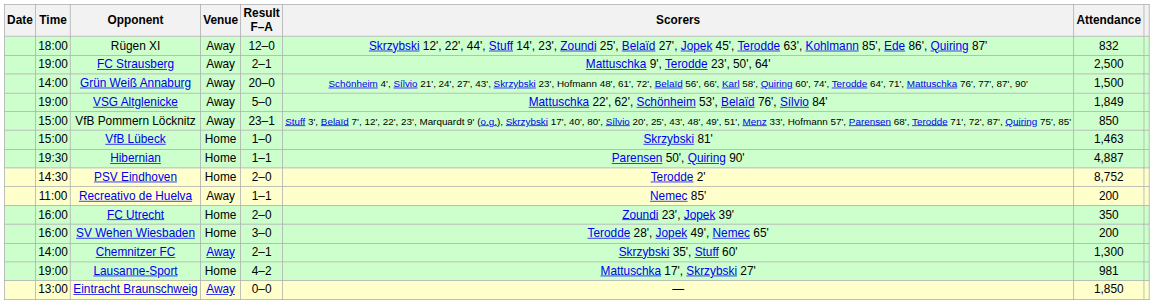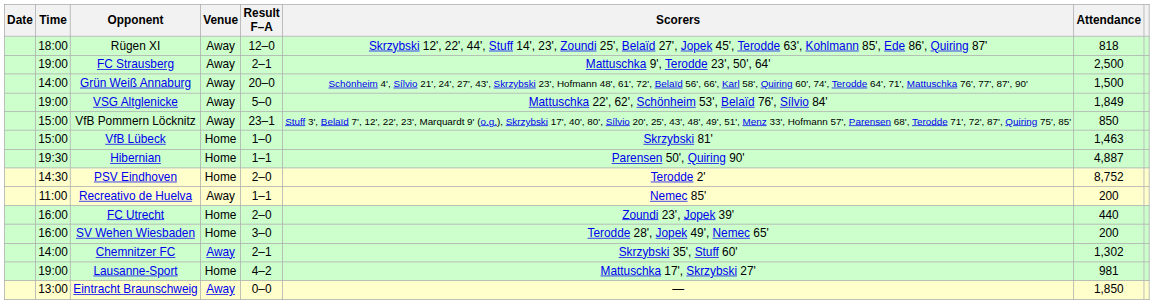 <table class="wikitable sortable" style="text-align:center">
 <tr>
 <th>Date</th>
 <th>Time</th>
 <th>Opponent</th>
 <th>Venue</th>
 <th>Result<br>F–A</th>
 <th class="unsortable">Scorers</th>
 <th>Attendance</th>
 <th class="unsortable"></th>
 </tr>
 <tr bgcolor="#CCFFCC">
 <td></td>
 <td>18:00</td>
 <td>Rügen XI</td>
 <td>Away</td>
 <td>12–0</td>
 <td><a href='#'>Skrzybski</a> 12', 22', 44', <a href='#'>Stuff</a> 14', 23', <a href='#'>Zoundi</a> 25', <a href='#'>Belaïd</a> 27', <a href='#'>Jopek</a> 45', <a href='#'>Terodde</a> 63', <a href='#'>Kohlmann</a> 85', <a href='#'>Ede</a> 86', <a href='#'>Quiring</a> 87'</td>
-<td>832</td>
+<td>818</td>
 <td></td>
 </tr>
 <tr bgcolor="#CCFFCC">
 <td></td>
 <td>19:00</td>
 <td><a href='#'>FC Strausberg</a></td>
 <td>Away</td>
 <td>2–1</td>
 <td><a href='#'>Mattuschka</a> 9', <a href='#'>Terodde</a> 23', 50', 64'</td>
 <td>2,500</td>
 <td></td>
 </tr>
 <tr bgcolor="#CCFFCC">
 <td></td>
 <td>14:00</td>
 <td><a href='#'>Grün Weiß Annaburg</a></td>
 <td>Away</td>
 <td>20–0</td>
 <td><small><a href='#'>Schönheim</a> 4', <a href='#'>Sílvio</a> 21', 24', 27', 43', <a href='#'>Skrzybski</a> 23', Hofmann 48', 61', 72', <a href='#'>Belaïd</a> 56', 66', <a href='#'>Karl</a> 58', <a href='#'>Quiring</a> 60', 74', <a href='#'>Terodde</a> 64', 71', <a href='#'>Mattuschka</a> 76', 77', 87', 90'</small></td>
 <td>1,500</td>
 <td></td>
 </tr>
 <tr bgcolor="#CCFFCC">
 <td></td>
 <td>19:00</td>
 <td><a href='#'>VSG Altglenicke</a></td>
 <td>Away</td>
 <td>5–0</td>
 <td><a href='#'>Mattuschka</a> 22', 62', <a href='#'>Schönheim</a> 53', <a href='#'>Belaïd</a> 76', <a href='#'>Sílvio</a> 84'</td>
 <td>1,849</td>
 <td></td>
 </tr>
 <tr bgcolor="#CCFFCC">
 <td></td>
 <td>15:00</td>
 <td>VfB Pommern Löcknitz</td>
 <td>Away</td>
 <td>23–1</td>
 <td><small><a href='#'>Stuff</a> 3', <a href='#'>Belaïd</a> 7', 12', 22', 23', Marquardt 9' (<a href='#'>o.g.</a>), <a href='#'>Skrzybski</a> 17', 40', 80', <a href='#'>Sílvio</a> 20', 25', 43', 48', 49', 51', <a href='#'>Menz</a> 33', Hofmann 57', <a href='#'>Parensen</a> 68', <a href='#'>Terodde</a> 71', 72', 87', <a href='#'>Quiring</a> 75', 85'</small></td>
 <td>850</td>
 <td></td>
 </tr>
 <tr bgcolor="#CCFFCC">
 <td></td>
 <td>15:00</td>
 <td><a href='#'>VfB Lübeck</a></td>
 <td>Home</td>
 <td>1–0</td>
 <td><a href='#'>Skrzybski</a> 81'</td>
 <td>1,463</td>
 <td></td>
 </tr>
 <tr bgcolor="#CCFFCC">
 <td></td>
 <td>19:30</td>
 <td><a href='#'>Hibernian</a></td>
 <td>Home</td>
 <td>1–1</td>
 <td><a href='#'>Parensen</a> 50', <a href='#'>Quiring</a> 90'</td>
 <td>4,887</td>
 <td></td>
 </tr>
 <tr bgcolor="#FFFFCC">
 <td></td>
 <td>14:30</td>
 <td><a href='#'>PSV Eindhoven</a></td>
 <td>Home</td>
 <td>2–0</td>
 <td><a href='#'>Terodde</a> 2'</td>
 <td>8,752</td>
 <td></td>
 </tr>
 <tr bgcolor="#FFFFCC">
 <td></td>
 <td>11:00</td>
 <td><a href='#'>Recreativo de Huelva</a></td>
 <td>Away</td>
 <td>1–1</td>
 <td><a href='#'>Nemec</a> 85'</td>
 <td>200</td>
 <td></td>
 </tr>
 <tr bgcolor="#CCFFCC">
 <td></td>
 <td>16:00</td>
 <td><a href='#'>FC Utrecht</a></td>
 <td>Home</td>
 <td>2–0</td>
 <td><a href='#'>Zoundi</a> 23', <a href='#'>Jopek</a> 39'</td>
-<td>350</td>
+<td>440</td>
 <td></td>
 </tr>
 <tr bgcolor="#CCFFCC">
 <td></td>
 <td>16:00</td>
 <td><a href='#'>SV Wehen Wiesbaden</a></td>
 <td>Home</td>
 <td>3–0</td>
 <td><a href='#'>Terodde</a> 28', <a href='#'>Jopek</a> 49', <a href='#'>Nemec</a> 65'</td>
 <td>200</td>
 <td></td>
 </tr>
 <tr bgcolor="#CCFFCC">
 <td></td>
 <td>14:00</td>
 <td><a href='#'>Chemnitzer FC</a></td>
 <td><a href='#'>Away</a></td>
 <td>2–1</td>
 <td><a href='#'>Skrzybski</a> 35', <a href='#'>Stuff</a> 60'</td>
-<td>1,300</td>
+<td>1,302</td>
 <td></td>
 </tr>
 <tr bgcolor="#CCFFCC">
 <td></td>
 <td>19:00</td>
 <td><a href='#'>Lausanne-Sport</a></td>
 <td>Home</td>
 <td>4–2</td>
 <td><a href='#'>Mattuschka</a> 17', <a href='#'>Skrzybski</a> 27'</td>
 <td>981</td>
 <td></td>
 </tr>
 <tr bgcolor="#FFFFCC">
 <td></td>
 <td>13:00</td>
 <td><a href='#'>Eintracht Braunschweig</a></td>
 <td><a href='#'>Away</a></td>
 <td>0–0</td>
 <td>—</td>
 <td>1,850</td>
 <td></td>
 </tr>
 </table>
